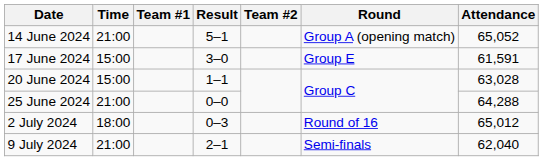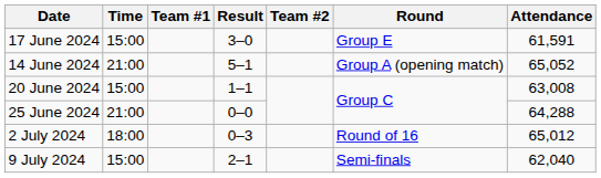 <table class="wikitable">
 <tr>
 <th>Date</th>
 <th>Time</th>
 <th>Team #1</th>
 <th>Result</th>
 <th>Team #2</th>
 <th>Round</th>
 <th>Attendance</th>
 </tr>
 <tr>
+<td>17 June 2024</td>
+<td>15:00</td>
+<td align=right></td>
+<td style="text-align:center;">3–0</td>
+<td></td>
+<td><a href='#'>Group E</a></td>
+<td style="text-align:center;">61,591</td>
+</tr>
+<tr>
 <td>14 June 2024</td>
 <td>21:00</td>
 <td align=right></td>
 <td style="text-align:center;">5–1</td>
 <td></td>
 <td><a href='#'>Group A</a> (opening match)</td>
 <td style="text-align:center;">65,052</td>
 </tr>
 <tr>
-<td>17 June 2024</td>
-<td>15:00</td>
-<td align=right></td>
-<td style="text-align:center;">3–0</td>
-<td></td>
-<td><a href='#'>Group E</a></td>
-<td style="text-align:center;">61,591</td>
-</tr>
-<tr>
 <td>20 June 2024</td>
 <td>15:00</td>
 <td align=right></td>
 <td style="text-align:center;">1–1</td>
 <td rowspan="2"></td>
 <td rowspan="2"><a href='#'>Group C</a></td>
-<td style="text-align:center;">63,028</td>
+<td style="text-align:center;">63,008</td>
 </tr>
 <tr>
 <td>25 June 2024</td>
 <td>21:00</td>
 <td align=right></td>
 <td style="text-align:center;">0–0</td>
 <td style="text-align:center;">64,288</td>
 </tr>
 <tr>
 <td>2 July 2024</td>
 <td>18:00</td>
 <td align=right></td>
 <td style="text-align:center;">0–3</td>
 <td></td>
 <td><a href='#'>Round of 16</a></td>
 <td style="text-align:center;">65,012</td>
 </tr>
 <tr>
 <td>9 July 2024</td>
-<td>21:00</td>
+<td>15:00</td>
 <td align=right></td>
 <td style="text-align:center;">2–1</td>
 <td></td>
 <td><a href='#'>Semi-finals</a></td>
 <td style="text-align:center;">62,040</td>
 </tr>
 </table>
